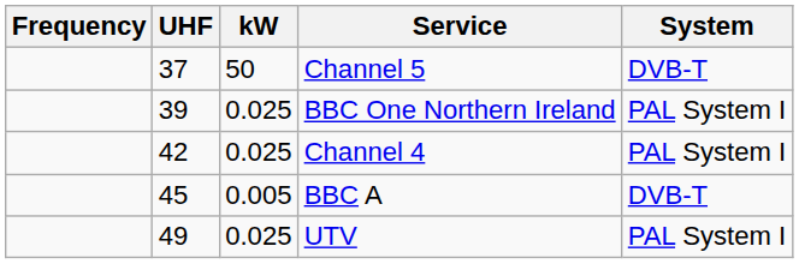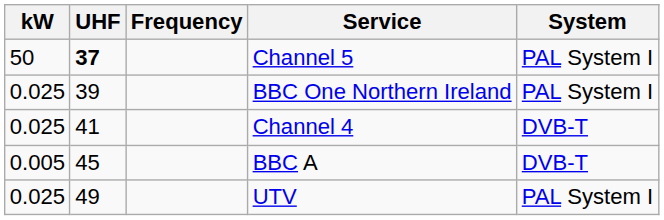 <table class="wikitable sortable">
 <tr>
+<th>kW</th>
+<th>UHF</th>
 <th>Frequency</th>
-<th>UHF</th>
-<th>kW</th>
 <th>Service</th>
 <th>System</th>
 </tr>
 <tr>
+<td>50</td>
+<td><strong>37</strong></td>
 <td></td>
-<td>37</td>
-<td>50</td>
 <td><a href='#'>Channel 5</a></td>
-<td><a href='#'>DVB-T</a></td>
+<td><a href='#'>PAL</a> System I</td>
 </tr>
 <tr>
+<td>0.025</td>
+<td>39</td>
 <td></td>
-<td>39</td>
-<td>0.025</td>
 <td><a href='#'>BBC One Northern Ireland</a></td>
 <td><a href='#'>PAL</a> System I</td>
 </tr>
 <tr>
+<td>0.025</td>
+<td>41</td>
 <td></td>
-<td>42</td>
-<td>0.025</td>
 <td><a href='#'>Channel 4</a></td>
-<td><a href='#'>PAL</a> System I</td>
+<td><a href='#'>DVB-T</a></td>
 </tr>
 <tr>
+<td>0.005</td>
+<td>45</td>
 <td></td>
-<td>45</td>
-<td>0.005</td>
 <td><a href='#'>BBC</a> A</td>
 <td><a href='#'>DVB-T</a></td>
 </tr>
 <tr>
+<td>0.025</td>
+<td>49</td>
 <td></td>
-<td>49</td>
-<td>0.025</td>
 <td><a href='#'>UTV</a></td>
 <td><a href='#'>PAL</a> System I</td>
 </tr>
 </table>
